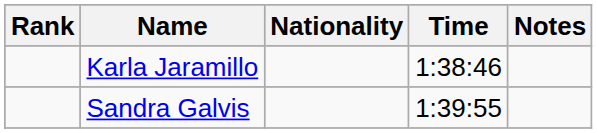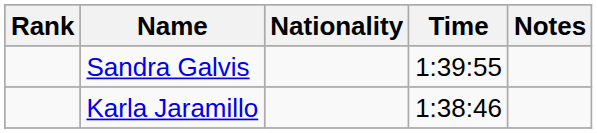 <table class="wikitable sortable" style="text-align:center;font-size:95%">
 <tr>
 <th>Rank</th>
 <th>Name</th>
 <th>Nationality</th>
 <th>Time</th>
 <th>Notes</th>
 </tr>
 <tr>
 <td></td>
+<td align=left><a href='#'>Sandra Galvis</a></td>
+<td align=left></td>
+<td>1:39:55</td>
+<td></td>
+</tr>
+<tr>
+<td></td>
 <td align=left><a href='#'>Karla Jaramillo</a></td>
 <td align=left></td>
 <td>1:38:46</td>
 <td></td>
 </tr>
-<tr>
-<td></td>
-<td align=left><a href='#'>Sandra Galvis</a></td>
-<td align=left></td>
-<td>1:39:55</td>
-<td></td>
-</tr>
 </table>
